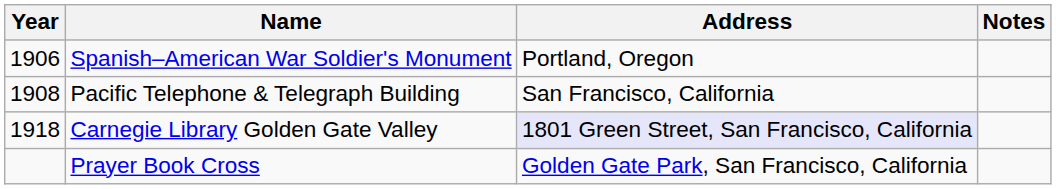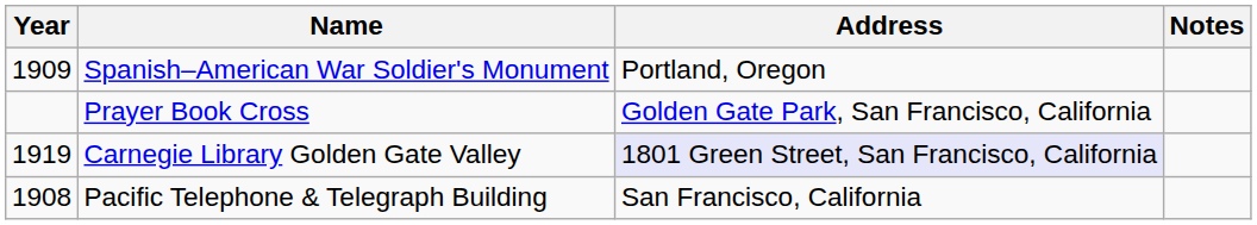 <table class="wikitable sortable">
 <tr>
 <th>Year</th>
 <th>Name</th>
 <th>Address</th>
 <th>Notes</th>
 </tr>
 <tr>
-<td>1906</td>
+<td>1909</td>
 <td><a href='#'>Spanish–American War Soldier's Monument</a></td>
 <td>Portland, Oregon</td>
+<td></td>
+</tr>
+<tr>
+<td></td>
+<td><a href='#'>Prayer Book Cross</a></td>
+<td><a href='#'>Golden Gate Park</a>, San Francisco, California</td>
+<td></td>
+</tr>
+<tr>
+<td>1919</td>
+<td><a href='#'>Carnegie Library</a> Golden Gate Valley</td>
+<td style="background: lavender;">1801 Green Street, San Francisco, California</td>
 <td></td>
 </tr>
 <tr>
 <td>1908</td>
 <td>Pacific Telephone & Telegraph Building</td>
 <td>San Francisco, California</td>
 <td></td>
 </tr>
-<tr>
-<td>1918</td>
-<td><a href='#'>Carnegie Library</a> Golden Gate Valley</td>
-<td style="background: lavender;">1801 Green Street, San Francisco, California</td>
-<td></td>
-</tr>
-<tr>
-<td></td>
-<td><a href='#'>Prayer Book Cross</a></td>
-<td><a href='#'>Golden Gate Park</a>, San Francisco, California</td>
-<td></td>
-</tr>
 </table>
